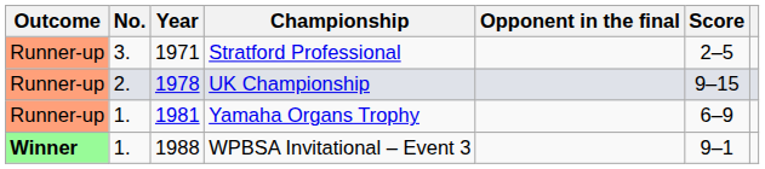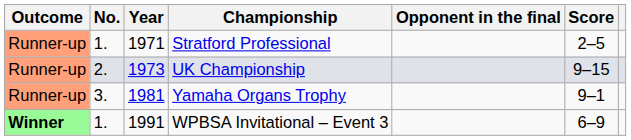 <table class="wikitable sortable">
 <tr>
 <th scope="col">Outcome</th>
 <th scope="col">No.</th>
 <th scope="col">Year</th>
 <th scope="col">Championship</th>
 <th scope="col">Opponent in the final</th>
 <th scope="col">Score</th>
 <th scope="col"></th>
 </tr>
 <tr>
 <td style="background:#ffa07a;">Runner-up</td>
-<td>3.</td>
+<td>1.</td>
 <td>1971</td>
 <td><a href='#'>Stratford Professional</a></td>
 <td></td>
 <td align="center">2–5</td>
 <td></td>
 </tr>
 <tr style="background:#dfe2e9;">
 <td style="background:#ffa07a;">Runner-up</td>
 <td>2.</td>
-<td><a href='#'>1978</a></td>
+<td><a href='#'>1973</a></td>
 <td><a href='#'>UK Championship</a></td>
 <td></td>
 <td align="center">9–15</td>
 <td></td>
 </tr>
 <tr>
 <td style="background:#ffa07a;">Runner-up</td>
-<td>1.</td>
+<td>3.</td>
 <td><a href='#'>1981</a></td>
 <td><a href='#'>Yamaha Organs Trophy</a></td>
 <td></td>
-<td align="center">6–9</td>
+<td align="center">9–1</td>
 <td></td>
 </tr>
 <tr>
 <td style="background:#98FB98"><strong>Winner</strong></td>
 <td>1.</td>
-<td>1988</td>
+<td>1991</td>
 <td>WPBSA Invitational – Event 3</td>
 <td></td>
-<td align="center">9–1</td>
+<td align="center">6–9</td>
 <td></td>
 </tr>
 </table>
